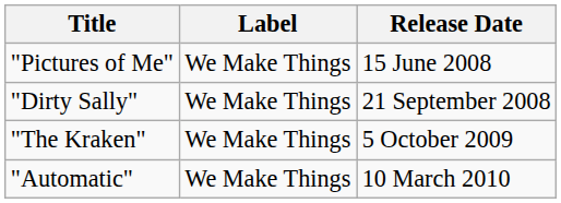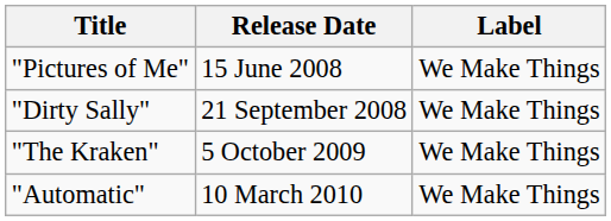 <table class="wikitable">
 <tr>
 <th>Title</th>
+<th>Release Date</th>
 <th>Label</th>
-<th>Release Date</th>
 </tr>
 <tr>
 <td>"Pictures of Me"</td>
+<td>15 June 2008</td>
 <td>We Make Things</td>
-<td>15 June 2008</td>
 </tr>
 <tr>
 <td>"Dirty Sally"</td>
+<td>21 September 2008</td>
 <td>We Make Things</td>
-<td>21 September 2008</td>
 </tr>
 <tr>
 <td>"The Kraken"</td>
+<td>5 October 2009</td>
 <td>We Make Things</td>
-<td>5 October 2009</td>
 </tr>
 <tr>
 <td>"Automatic"</td>
+<td>10 March 2010</td>
 <td>We Make Things</td>
-<td>10 March 2010</td>
 </tr>
 </table>
